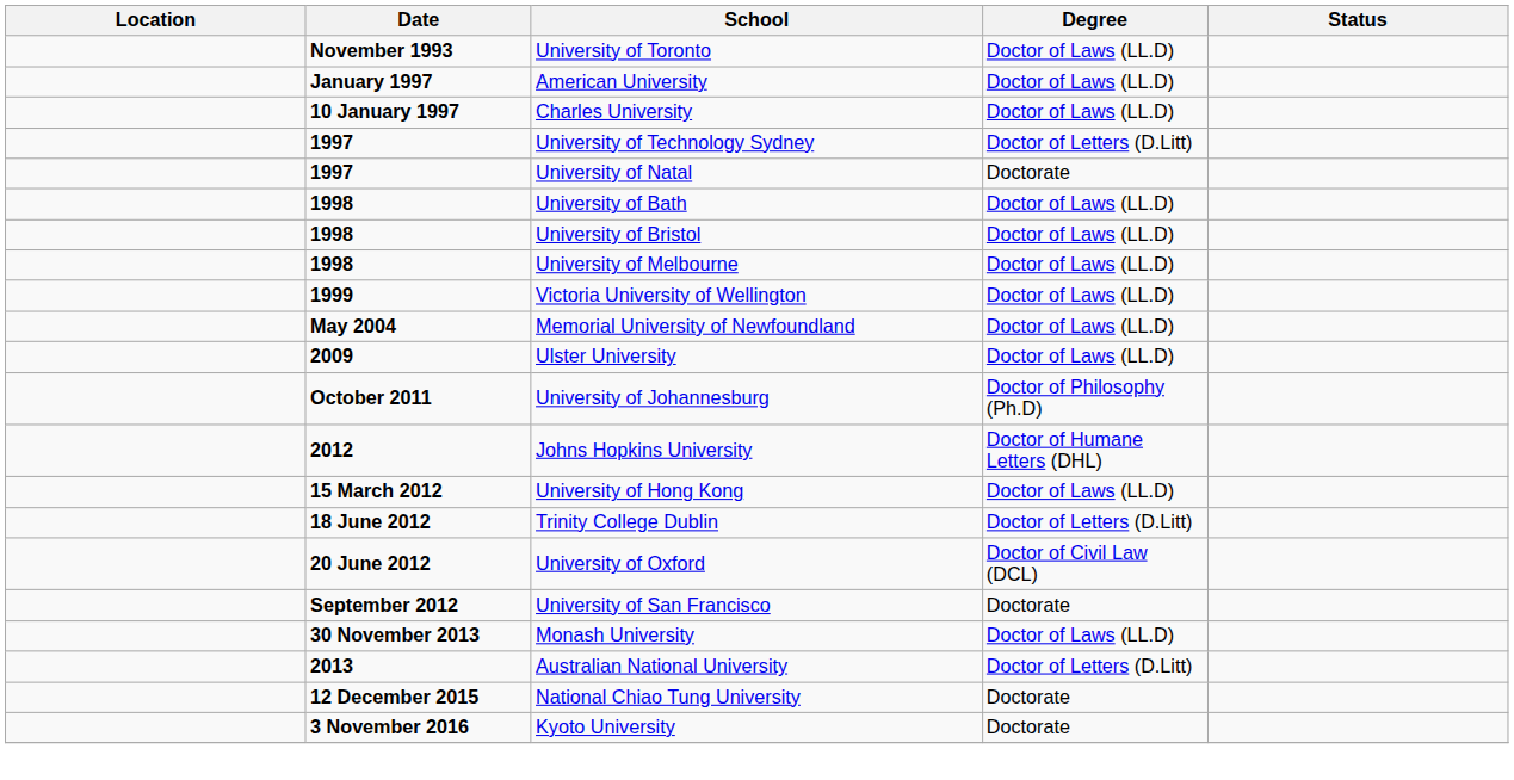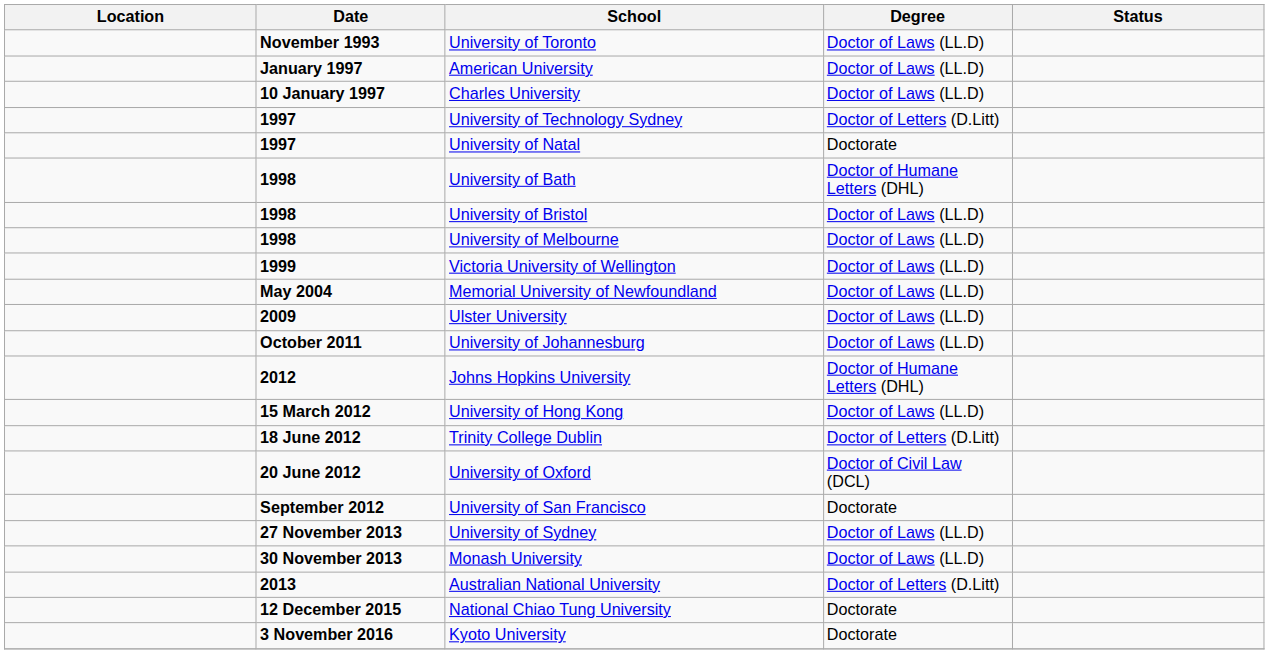 <table class="wikitable">
 <tr>
 <th style="width:20%;">Location</th>
 <th style="width:15%;">Date</th>
 <th style="width:30%;">School</th>
 <th style="width:15%;">Degree</th>
 <th style="width:20%;">Status</th>
 </tr>
 <tr>
 <td></td>
 <td><strong>November 1993</strong></td>
 <td><a href='#'>University of Toronto</a></td>
 <td><a href='#'>Doctor of Laws</a> (LL.D) </td>
 <td></td>
 </tr>
 <tr>
 <td></td>
 <td><strong>January 1997</strong></td>
 <td><a href='#'>American University</a></td>
 <td><a href='#'>Doctor of Laws</a> (LL.D) </td>
 <td></td>
 </tr>
 <tr>
 <td></td>
 <td><strong>10 January 1997</strong></td>
 <td><a href='#'>Charles University</a></td>
 <td><a href='#'>Doctor of Laws</a> (LL.D) </td>
 <td></td>
 </tr>
 <tr>
 <td></td>
 <td><strong>1997</strong></td>
 <td><a href='#'>University of Technology Sydney</a></td>
 <td><a href='#'>Doctor of Letters</a> (D.Litt) </td>
 <td></td>
 </tr>
 <tr>
 <td></td>
 <td><strong>1997</strong></td>
 <td><a href='#'>University of Natal</a></td>
 <td>Doctorate </td>
 <td></td>
 </tr>
 <tr>
 <td></td>
 <td><strong>1998</strong></td>
 <td><a href='#'>University of Bath</a></td>
-<td><a href='#'>Doctor of Laws</a> (LL.D) </td>
+<td><a href='#'>Doctor of Humane Letters</a> (DHL) </td>
 <td></td>
 </tr>
 <tr>
 <td></td>
 <td><strong>1998</strong></td>
 <td><a href='#'>University of Bristol</a></td>
 <td><a href='#'>Doctor of Laws</a> (LL.D) </td>
 <td></td>
 </tr>
 <tr>
 <td></td>
 <td><strong>1998</strong></td>
 <td><a href='#'>University of Melbourne</a></td>
 <td><a href='#'>Doctor of Laws</a> (LL.D) </td>
 <td></td>
 </tr>
 <tr>
 <td></td>
 <td><strong>1999</strong></td>
 <td><a href='#'>Victoria University of Wellington</a></td>
 <td><a href='#'>Doctor of Laws</a> (LL.D) </td>
 <td></td>
 </tr>
 <tr>
 <td></td>
 <td><strong>May 2004</strong></td>
 <td><a href='#'>Memorial University of Newfoundland</a></td>
 <td><a href='#'>Doctor of Laws</a> (LL.D) </td>
 <td></td>
 </tr>
 <tr>
 <td></td>
 <td><strong>2009</strong></td>
 <td><a href='#'>Ulster University</a></td>
 <td><a href='#'>Doctor of Laws</a> (LL.D) </td>
 <td></td>
 </tr>
 <tr>
 <td></td>
 <td><strong>October 2011</strong></td>
 <td><a href='#'>University of Johannesburg</a></td>
-<td><a href='#'>Doctor of Philosophy</a> (Ph.D) </td>
+<td><a href='#'>Doctor of Laws</a> (LL.D) </td>
 <td></td>
 </tr>
 <tr>
 <td></td>
 <td><strong>2012</strong></td>
 <td><a href='#'>Johns Hopkins University</a></td>
 <td><a href='#'>Doctor of Humane Letters</a> (DHL) </td>
 <td></td>
 </tr>
 <tr>
 <td></td>
 <td><strong>15 March 2012</strong></td>
 <td><a href='#'>University of Hong Kong</a></td>
 <td><a href='#'>Doctor of Laws</a> (LL.D) </td>
 <td></td>
 </tr>
 <tr>
 <td></td>
 <td><strong>18 June 2012</strong></td>
 <td><a href='#'>Trinity College Dublin</a></td>
 <td><a href='#'>Doctor of Letters</a> (D.Litt) </td>
 <td></td>
 </tr>
 <tr>
 <td></td>
 <td><strong>20 June 2012</strong></td>
 <td><a href='#'>University of Oxford</a></td>
 <td><a href='#'>Doctor of Civil Law</a> (DCL) </td>
 <td></td>
 </tr>
 <tr>
 <td></td>
 <td><strong>September 2012</strong></td>
 <td><a href='#'>University of San Francisco</a></td>
 <td>Doctorate </td>
 <td></td>
 </tr>
 <tr>
 <td></td>
+<td><strong>27 November 2013</strong></td>
+<td><a href='#'>University of Sydney</a></td>
+<td><a href='#'>Doctor of Laws</a> (LL.D) </td>
+<td></td>
+</tr>
+<tr>
+<td></td>
 <td><strong>30 November 2013</strong></td>
 <td><a href='#'>Monash University</a></td>
 <td><a href='#'>Doctor of Laws</a> (LL.D) </td>
 <td></td>
 </tr>
 <tr>
 <td></td>
 <td><strong>2013</strong></td>
 <td><a href='#'>Australian National University</a></td>
 <td><a href='#'>Doctor of Letters</a> (D.Litt) </td>
 <td></td>
 </tr>
 <tr>
 <td></td>
 <td><strong>12 December 2015</strong></td>
 <td><a href='#'>National Chiao Tung University</a></td>
 <td>Doctorate </td>
 <td></td>
 </tr>
 <tr>
 <td></td>
 <td><strong>3 November 2016</strong></td>
 <td><a href='#'>Kyoto University</a></td>
 <td>Doctorate </td>
 <td></td>
 </tr>
 <tr>
 </tr>
 </table>
